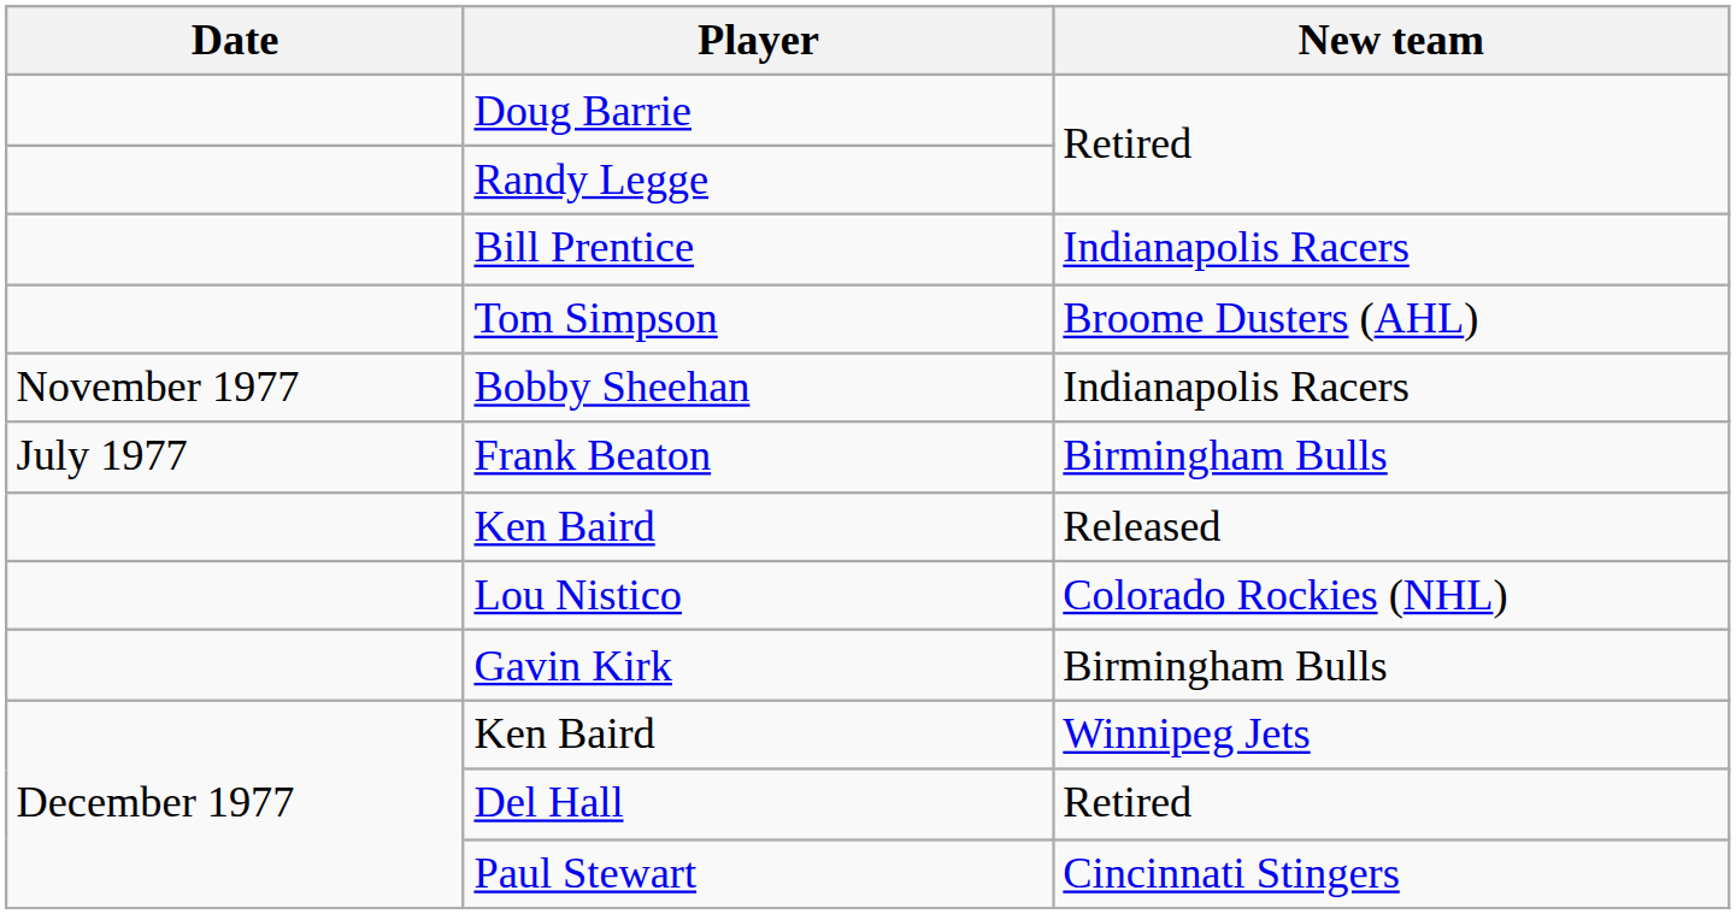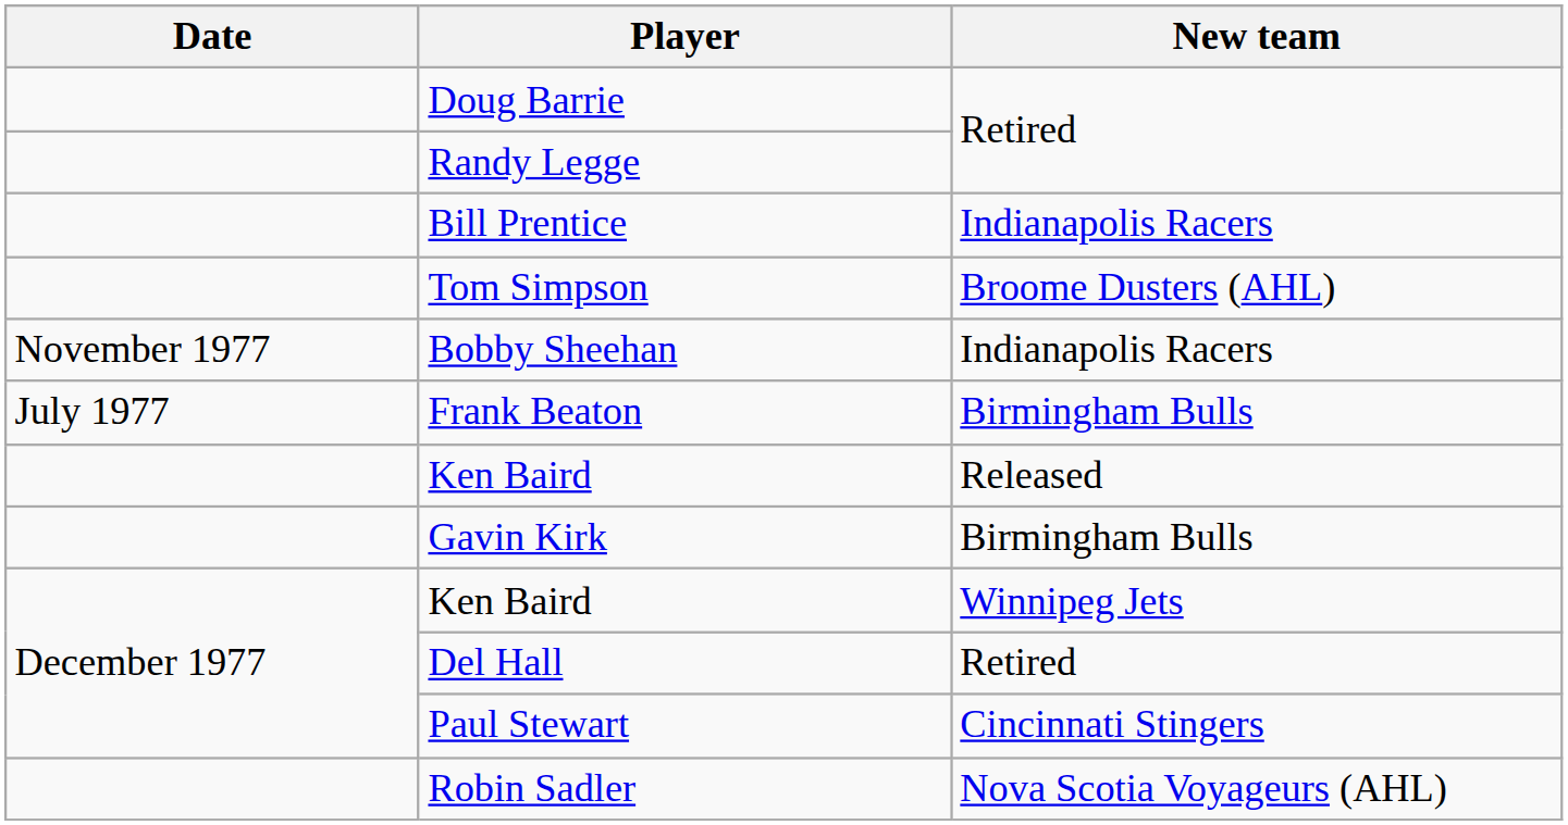 <table class="wikitable">
 <tr style="background:#ddd; text-align:center;">
 <th style="width: 10em;">Date</th>
 <th style="width: 13em;">Player</th>
 <th style="width: 15em;">New team</th>
 </tr>
 <tr>
 <td></td>
 <td><a href='#'>Doug Barrie</a></td>
 <td rowspan=2>Retired</td>
 </tr>
 <tr>
 <td></td>
 <td><a href='#'>Randy Legge</a></td>
 </tr>
 <tr>
 <td></td>
 <td><a href='#'>Bill Prentice</a></td>
 <td><a href='#'>Indianapolis Racers</a></td>
 </tr>
 <tr>
 <td></td>
 <td><a href='#'>Tom Simpson</a></td>
 <td><a href='#'>Broome Dusters</a> (<a href='#'>AHL</a>)</td>
 </tr>
 <tr>
 <td>November 1977</td>
 <td><a href='#'>Bobby Sheehan</a></td>
 <td>Indianapolis Racers</td>
 </tr>
 <tr>
 <td>July 1977</td>
 <td><a href='#'>Frank Beaton</a></td>
 <td><a href='#'>Birmingham Bulls</a></td>
 </tr>
 <tr>
 <td></td>
 <td><a href='#'>Ken Baird</a></td>
 <td>Released</td>
 </tr>
 <tr>
 <td></td>
-<td><a href='#'>Lou Nistico</a></td>
-<td><a href='#'>Colorado Rockies</a> (<a href='#'>NHL</a>)</td>
-</tr>
-<tr>
-<td></td>
 <td><a href='#'>Gavin Kirk</a></td>
 <td>Birmingham Bulls</td>
 </tr>
 <tr>
 <td rowspan=3>December 1977</td>
 <td>Ken Baird</td>
 <td><a href='#'>Winnipeg Jets</a></td>
 </tr>
 <tr>
 <td><a href='#'>Del Hall</a></td>
 <td>Retired</td>
 </tr>
 <tr>
 <td><a href='#'>Paul Stewart</a></td>
 <td><a href='#'>Cincinnati Stingers</a></td>
 </tr>
+<tr>
+<td></td>
+<td><a href='#'>Robin Sadler</a></td>
+<td><a href='#'>Nova Scotia Voyageurs</a> (AHL)</td>
+</tr>
 </table>
